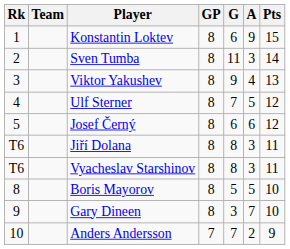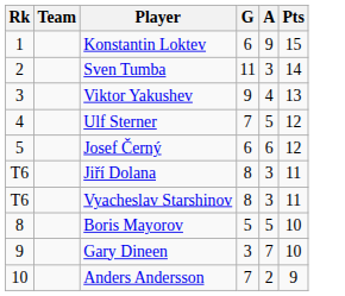 <table class="wikitable">
 <tr>
 <th>Rk</th>
 <th>Team</th>
 <th>Player</th>
-<th>GP</th>
 <th>G</th>
 <th>A</th>
 <th>Pts</th>
 </tr>
 <tr align=center>
 <td>1</td>
 <td></td>
 <td align=left><a href='#'>Konstantin Loktev</a></td>
-<td>8</td>
 <td>6</td>
 <td>9</td>
 <td>15</td>
 </tr>
 <tr align=center>
 <td>2</td>
 <td></td>
 <td align=left><a href='#'>Sven Tumba</a></td>
-<td>8</td>
 <td>11</td>
 <td>3</td>
 <td>14</td>
 </tr>
 <tr align=center>
 <td>3</td>
 <td></td>
 <td align=left><a href='#'>Viktor Yakushev</a></td>
-<td>8</td>
 <td>9</td>
 <td>4</td>
 <td>13</td>
 </tr>
 <tr align=center>
 <td>4</td>
 <td></td>
 <td align=left><a href='#'>Ulf Sterner</a></td>
-<td>8</td>
 <td>7</td>
 <td>5</td>
 <td>12</td>
 </tr>
 <tr align=center>
 <td>5</td>
 <td></td>
 <td align=left><a href='#'>Josef Černý</a></td>
-<td>8</td>
 <td>6</td>
 <td>6</td>
 <td>12</td>
 </tr>
 <tr align=center>
 <td>T6</td>
 <td></td>
 <td align=left><a href='#'>Jiří Dolana</a></td>
 <td>8</td>
-<td>8</td>
 <td>3</td>
 <td>11</td>
 </tr>
 <tr align=center>
 <td>T6</td>
 <td></td>
 <td align=left><a href='#'>Vyacheslav Starshinov</a></td>
 <td>8</td>
-<td>8</td>
 <td>3</td>
 <td>11</td>
 </tr>
 <tr align=center>
 <td>8</td>
 <td></td>
 <td align=left><a href='#'>Boris Mayorov</a></td>
-<td>8</td>
 <td>5</td>
 <td>5</td>
 <td>10</td>
 </tr>
 <tr align=center>
 <td>9</td>
 <td></td>
 <td align=left><a href='#'>Gary Dineen</a></td>
-<td>8</td>
 <td>3</td>
 <td>7</td>
 <td>10</td>
 </tr>
 <tr align=center>
 <td>10</td>
 <td></td>
 <td align=left><a href='#'>Anders Andersson</a></td>
 <td>7</td>
-<td>7</td>
 <td>2</td>
 <td>9</td>
 </tr>
 </table>
